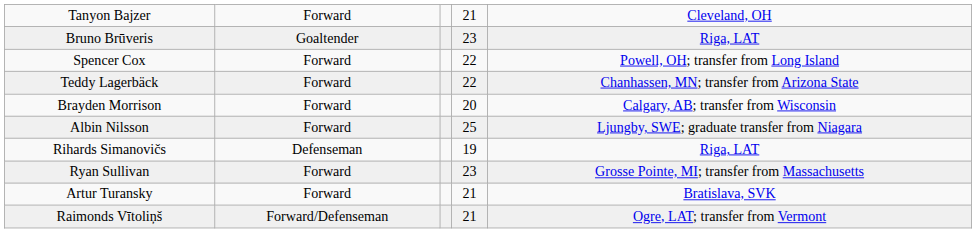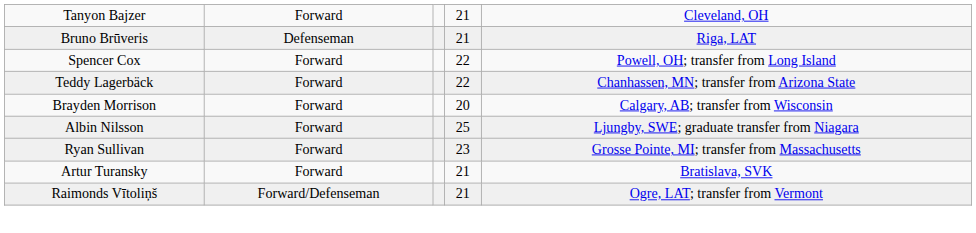 <table class="wikitable" width=1100>
 <tr align="center" bgcolor="">
 <td>Tanyon Bajzer</td>
 <td>Forward</td>
 <td></td>
 <td>21</td>
 <td><a href='#'>Cleveland, OH</a></td>
 </tr>
 <tr align="center" bgcolor="f0f0f0">
 <td>Bruno Brūveris</td>
-<td>Goaltender</td>
+<td>Defenseman</td>
 <td></td>
-<td>23</td>
+<td>21</td>
 <td><a href='#'>Riga, LAT</a></td>
 </tr>
 <tr align="center" bgcolor="">
 <td>Spencer Cox</td>
 <td>Forward</td>
 <td></td>
 <td>22</td>
 <td><a href='#'>Powell, OH</a>; transfer from <a href='#'>Long Island</a></td>
 </tr>
 <tr align="center" bgcolor="f0f0f0">
 <td>Teddy Lagerbäck</td>
 <td>Forward</td>
 <td></td>
 <td>22</td>
 <td><a href='#'>Chanhassen, MN</a>; transfer from <a href='#'>Arizona State</a></td>
 </tr>
 <tr align="center" bgcolor="">
 <td>Brayden Morrison</td>
 <td>Forward</td>
 <td></td>
 <td>20</td>
 <td><a href='#'>Calgary, AB</a>; transfer from <a href='#'>Wisconsin</a></td>
 </tr>
 <tr align="center" bgcolor="f0f0f0">
 <td>Albin Nilsson</td>
 <td>Forward</td>
 <td></td>
 <td>25</td>
 <td><a href='#'>Ljungby, SWE</a>; graduate transfer from <a href='#'>Niagara</a></td>
 </tr>
-<tr align="center" bgcolor="">
-<td>Rihards Simanovičs</td>
-<td>Defenseman</td>
-<td></td>
-<td>19</td>
-<td><a href='#'>Riga, LAT</a></td>
-</tr>
 <tr align="center" bgcolor="f0f0f0">
 <td>Ryan Sullivan</td>
 <td>Forward</td>
 <td></td>
 <td>23</td>
 <td><a href='#'>Grosse Pointe, MI</a>; transfer from <a href='#'>Massachusetts</a></td>
 </tr>
 <tr align="center" bgcolor="">
 <td>Artur Turansky</td>
 <td>Forward</td>
 <td></td>
 <td>21</td>
 <td><a href='#'>Bratislava, SVK</a></td>
 </tr>
 <tr align="center" bgcolor="f0f0f0">
 <td>Raimonds Vītoliņš</td>
 <td>Forward/Defenseman</td>
 <td></td>
 <td>21</td>
 <td><a href='#'>Ogre, LAT</a>; transfer from <a href='#'>Vermont</a></td>
 </tr>
 </table>
